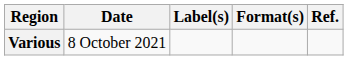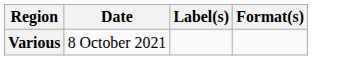 <table class="wikitable plainrowheaders">
 <tr>
 <th scope="col">Region</th>
 <th scope="col">Date</th>
 <th scope="col">Label(s)</th>
 <th scope="col">Format(s)</th>
-<th scope="col">Ref.</th>
 </tr>
 <tr>
 <th scope="row">Various</th>
 <td>8 October 2021</td>
 <td></td>
 <td></td>
-<td></td>
 </tr>
 </table>
